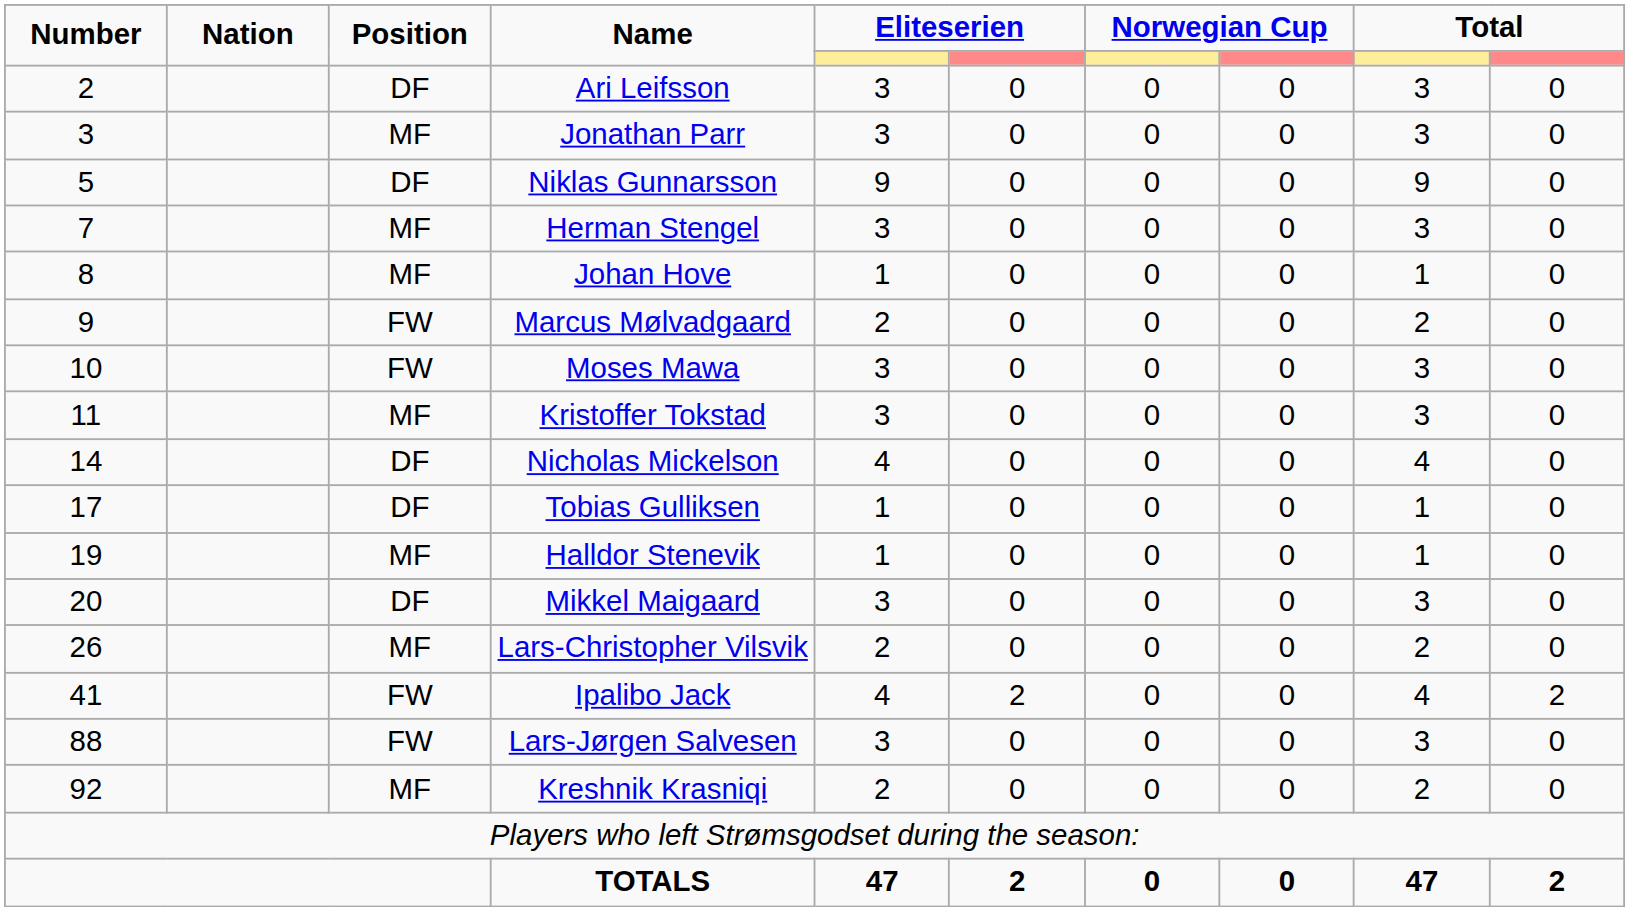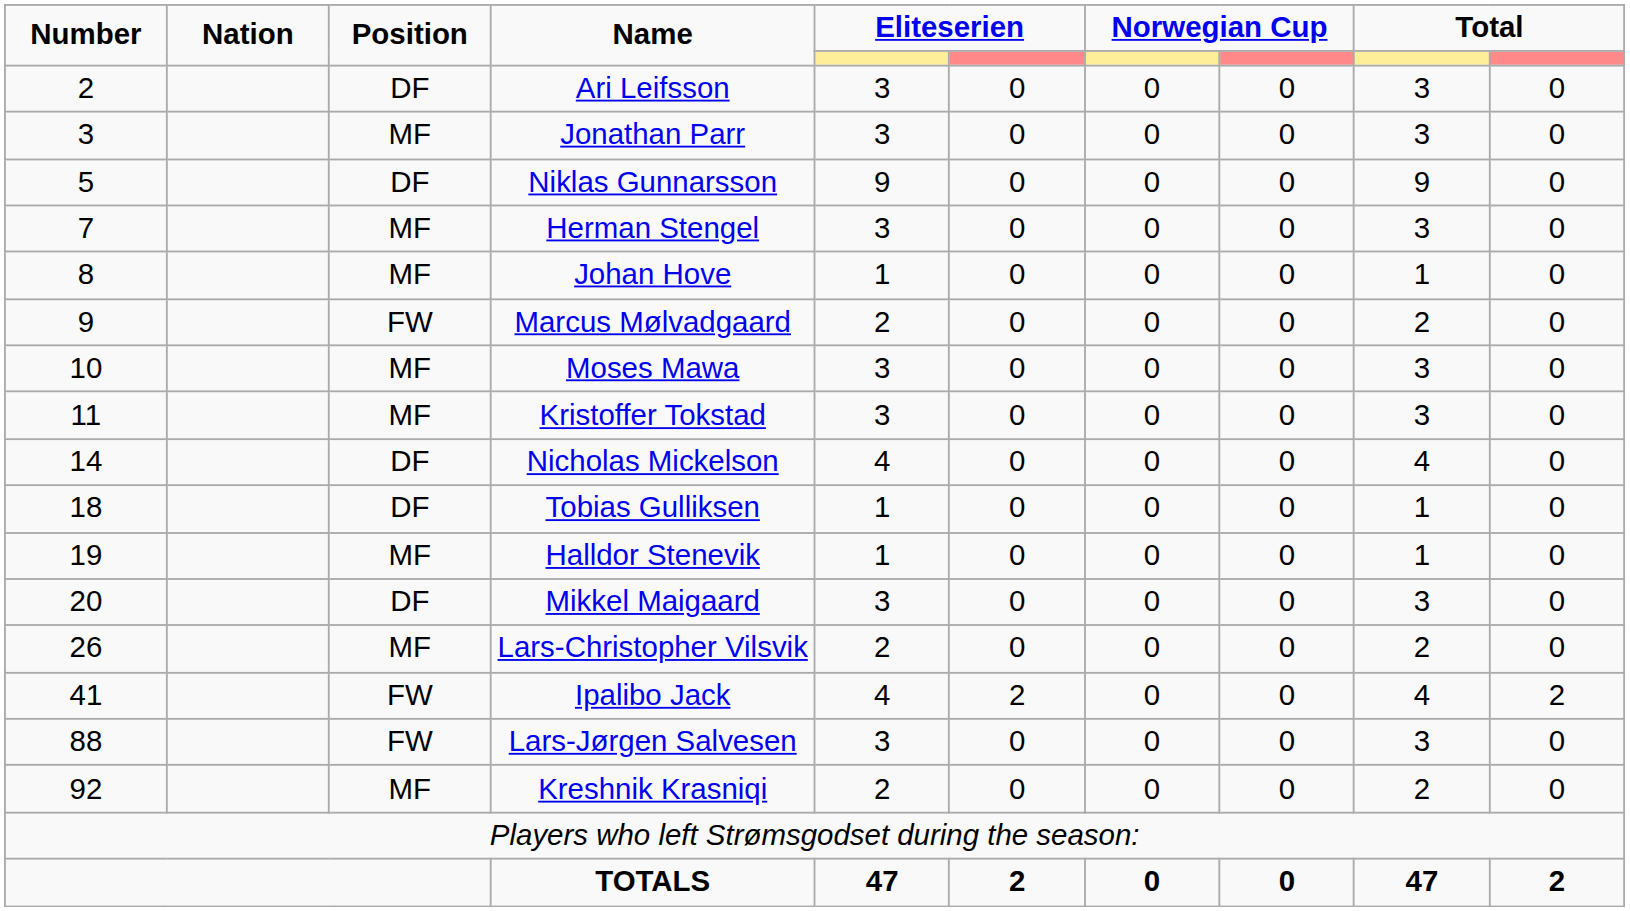 <table class="wikitable" style="font-size: 100%; text-align: center;">
 <tr>
 <td rowspan="2" width="10%" align="center"><strong>Number</strong></td>
 <td rowspan="2" width="10%" align="center"><strong>Nation</strong></td>
 <td rowspan="2" width="10%" align="center"><strong>Position</strong></td>
 <td rowspan="2" width="20%" align="center"><strong>Name</strong></td>
 <td colspan="2" align="center"><strong><a href='#'>Eliteserien</a></strong></td>
 <td colspan="2" align="center"><strong><a href='#'>Norwegian Cup</a></strong></td>
 <td colspan="2" align="center"><strong>Total</strong></td>
 </tr>
 <tr>
 <th width=60 style="background: #FFEE99"></th>
 <th width=60 style="background: #FF8888"></th>
 <th width=60 style="background: #FFEE99"></th>
 <th width=60 style="background: #FF8888"></th>
 <th width=60 style="background: #FFEE99"></th>
 <th width=60 style="background: #FF8888"></th>
 </tr>
 <tr>
 <td>2</td>
 <td></td>
 <td>DF</td>
 <td><a href='#'>Ari Leifsson</a></td>
 <td>3</td>
 <td>0</td>
 <td>0</td>
 <td>0</td>
 <td>3</td>
 <td>0</td>
 </tr>
 <tr>
 <td>3</td>
 <td></td>
 <td>MF</td>
 <td><a href='#'>Jonathan Parr</a></td>
 <td>3</td>
 <td>0</td>
 <td>0</td>
 <td>0</td>
 <td>3</td>
 <td>0</td>
 </tr>
 <tr>
 <td>5</td>
 <td></td>
 <td>DF</td>
 <td><a href='#'>Niklas Gunnarsson</a></td>
 <td>9</td>
 <td>0</td>
 <td>0</td>
 <td>0</td>
 <td>9</td>
 <td>0</td>
 </tr>
 <tr>
 <td>7</td>
 <td></td>
 <td>MF</td>
 <td><a href='#'>Herman Stengel</a></td>
 <td>3</td>
 <td>0</td>
 <td>0</td>
 <td>0</td>
 <td>3</td>
 <td>0</td>
 </tr>
 <tr>
 <td>8</td>
 <td></td>
 <td>MF</td>
 <td><a href='#'>Johan Hove</a></td>
 <td>1</td>
 <td>0</td>
 <td>0</td>
 <td>0</td>
 <td>1</td>
 <td>0</td>
 </tr>
 <tr>
 <td>9</td>
 <td></td>
 <td>FW</td>
 <td><a href='#'>Marcus Mølvadgaard</a></td>
 <td>2</td>
 <td>0</td>
 <td>0</td>
 <td>0</td>
 <td>2</td>
 <td>0</td>
 </tr>
 <tr>
 <td>10</td>
 <td></td>
-<td>FW</td>
+<td>MF</td>
 <td><a href='#'>Moses Mawa</a></td>
 <td>3</td>
 <td>0</td>
 <td>0</td>
 <td>0</td>
 <td>3</td>
 <td>0</td>
 </tr>
 <tr>
 <td>11</td>
 <td></td>
 <td>MF</td>
 <td><a href='#'>Kristoffer Tokstad</a></td>
 <td>3</td>
 <td>0</td>
 <td>0</td>
 <td>0</td>
 <td>3</td>
 <td>0</td>
 </tr>
 <tr>
 <td>14</td>
 <td></td>
 <td>DF</td>
 <td><a href='#'>Nicholas Mickelson</a></td>
 <td>4</td>
 <td>0</td>
 <td>0</td>
 <td>0</td>
 <td>4</td>
 <td>0</td>
 </tr>
 <tr>
-<td>17</td>
+<td>18</td>
 <td></td>
 <td>DF</td>
 <td><a href='#'>Tobias Gulliksen</a></td>
 <td>1</td>
 <td>0</td>
 <td>0</td>
 <td>0</td>
 <td>1</td>
 <td>0</td>
 </tr>
 <tr>
 <td>19</td>
 <td></td>
 <td>MF</td>
 <td><a href='#'>Halldor Stenevik</a></td>
 <td>1</td>
 <td>0</td>
 <td>0</td>
 <td>0</td>
 <td>1</td>
 <td>0</td>
 </tr>
 <tr>
 <td>20</td>
 <td></td>
 <td>DF</td>
 <td><a href='#'>Mikkel Maigaard</a></td>
 <td>3</td>
 <td>0</td>
 <td>0</td>
 <td>0</td>
 <td>3</td>
 <td>0</td>
 </tr>
 <tr>
 <td>26</td>
 <td></td>
 <td>MF</td>
 <td><a href='#'>Lars-Christopher Vilsvik</a></td>
 <td>2</td>
 <td>0</td>
 <td>0</td>
 <td>0</td>
 <td>2</td>
 <td>0</td>
 </tr>
 <tr>
 <td>41</td>
 <td></td>
 <td>FW</td>
 <td><a href='#'>Ipalibo Jack</a></td>
 <td>4</td>
 <td>2</td>
 <td>0</td>
 <td>0</td>
 <td>4</td>
 <td>2</td>
 </tr>
 <tr>
 <td>88</td>
 <td></td>
 <td>FW</td>
 <td><a href='#'>Lars-Jørgen Salvesen</a></td>
 <td>3</td>
 <td>0</td>
 <td>0</td>
 <td>0</td>
 <td>3</td>
 <td>0</td>
 </tr>
 <tr>
 <td>92</td>
 <td></td>
 <td>MF</td>
 <td><a href='#'>Kreshnik Krasniqi</a></td>
 <td>2</td>
 <td>0</td>
 <td>0</td>
 <td>0</td>
 <td>2</td>
 <td>0</td>
 </tr>
 <tr>
 <td colspan="14"><em>Players who left Strømsgodset during the season:</em></td>
 </tr>
 <tr>
 <td colspan="3"></td>
 <td><strong>TOTALS</strong></td>
 <td><strong>47</strong></td>
 <td><strong>2</strong></td>
 <td><strong>0</strong></td>
 <td><strong>0</strong></td>
 <td><strong>47</strong></td>
 <td><strong>2</strong></td>
 </tr>
 </table>
